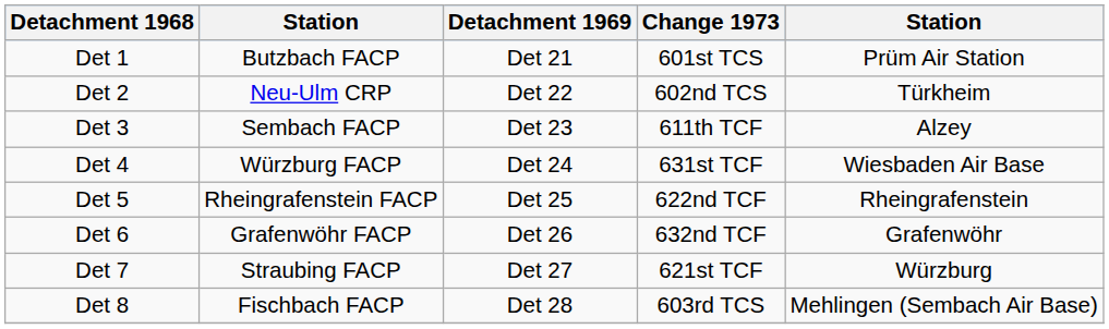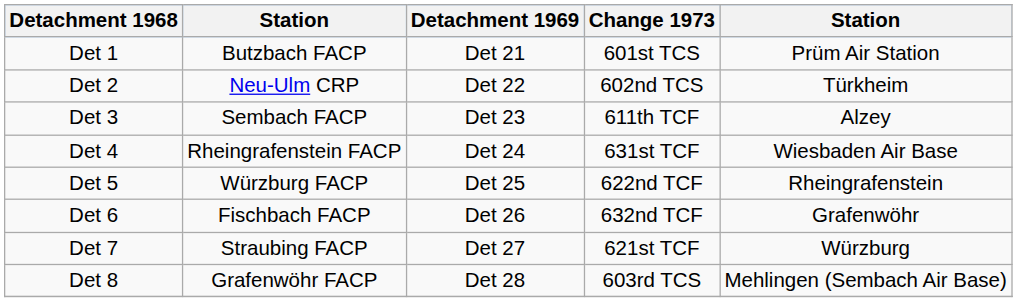 <table class="wikitable sortable" style="text-align:center">
 <tr style="background:#80C0FF">
 <th>Detachment 1968</th>
 <th>Station</th>
 <th>Detachment 1969</th>
 <th>Change 1973</th>
 <th>Station</th>
 </tr>
 <tr>
 <td>Det 1</td>
 <td>Butzbach FACP</td>
 <td>Det 21</td>
 <td>601st TCS</td>
 <td>Prüm Air Station</td>
 </tr>
 <tr>
 <td>Det 2</td>
 <td><a href='#'>Neu-Ulm</a> CRP</td>
 <td>Det 22</td>
 <td>602nd TCS</td>
 <td>Türkheim</td>
 </tr>
 <tr>
 <td>Det 3</td>
 <td>Sembach FACP</td>
 <td>Det 23</td>
 <td>611th TCF</td>
 <td>Alzey</td>
 </tr>
 <tr>
 <td>Det 4</td>
-<td>Würzburg FACP</td>
+<td>Rheingrafenstein FACP</td>
 <td>Det 24</td>
 <td>631st TCF</td>
 <td>Wiesbaden Air Base</td>
 </tr>
 <tr>
 <td>Det 5</td>
-<td>Rheingrafenstein FACP</td>
+<td>Würzburg FACP</td>
 <td>Det 25</td>
 <td>622nd TCF</td>
 <td>Rheingrafenstein</td>
 </tr>
 <tr>
 <td>Det 6</td>
-<td>Grafenwöhr FACP</td>
+<td>Fischbach FACP</td>
 <td>Det 26</td>
 <td>632nd TCF</td>
 <td>Grafenwöhr</td>
 </tr>
 <tr>
 <td>Det 7</td>
 <td>Straubing FACP</td>
 <td>Det 27</td>
 <td>621st TCF</td>
 <td>Würzburg</td>
 </tr>
 <tr>
 <td>Det 8</td>
-<td>Fischbach FACP</td>
+<td>Grafenwöhr FACP</td>
 <td>Det 28</td>
 <td>603rd TCS</td>
 <td>Mehlingen (Sembach Air Base)</td>
 </tr>
 <tr>
 </tr>
 </table>
